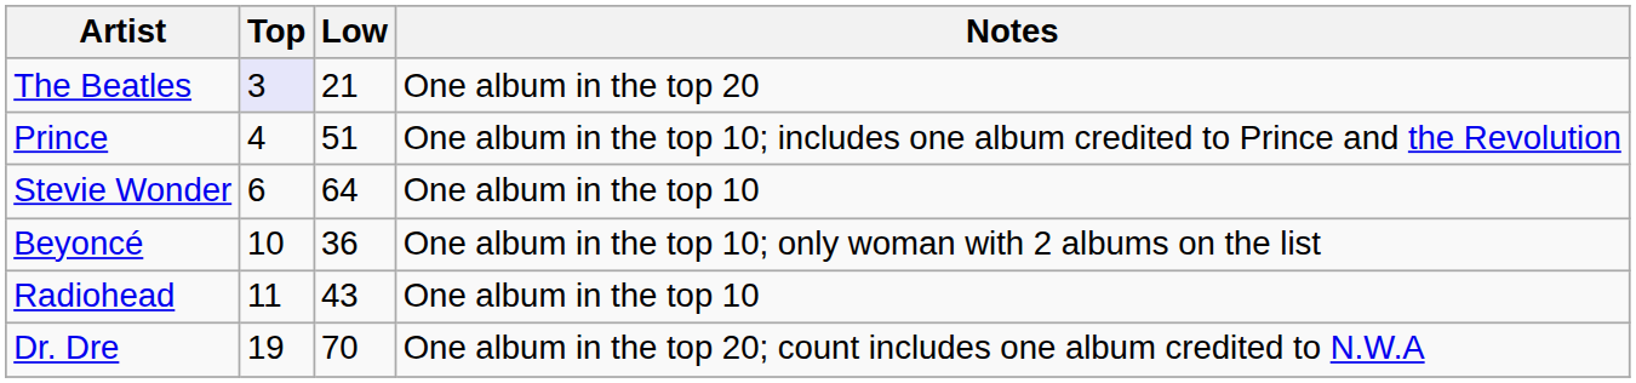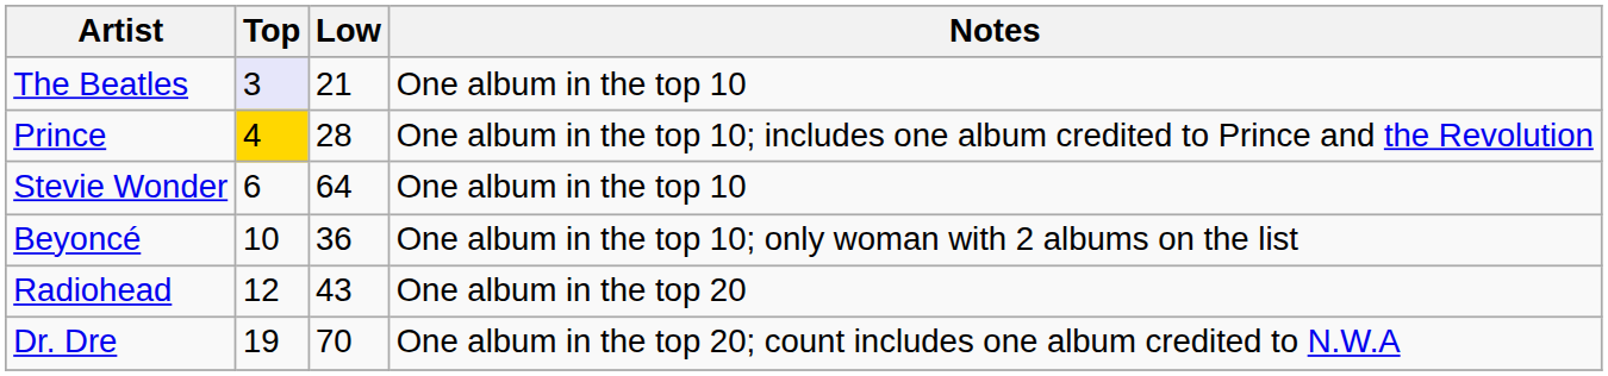 <table class="wikitable sortable">
 <tr>
 <th>Artist</th>
 <th>Top</th>
 <th>Low</th>
 <th class="unsortable">Notes</th>
 </tr>
 <tr>
 <td><a href='#'>The Beatles</a></td>
 <td style="background: lavender;">3</td>
 <td>21</td>
-<td>One album in the top 20</td>
+<td>One album in the top 10</td>
 </tr>
 <tr>
 <td><a href='#'>Prince</a></td>
-<td>4</td>
-<td>51</td>
+<td style="background: gold;">4</td>
+<td>28</td>
 <td>One album in the top 10; includes one album credited to Prince and <a href='#'>the Revolution</a></td>
 </tr>
 <tr>
 <td><a href='#'>Stevie Wonder</a></td>
 <td>6</td>
 <td>64</td>
 <td>One album in the top 10</td>
 </tr>
 <tr>
 <td><a href='#'>Beyoncé</a></td>
 <td>10</td>
 <td>36</td>
 <td>One album in the top 10; only woman with 2 albums on the list</td>
 </tr>
 <tr>
 <td><a href='#'>Radiohead</a></td>
-<td>11</td>
+<td>12</td>
 <td>43</td>
-<td>One album in the top 10</td>
+<td>One album in the top 20</td>
 </tr>
 <tr>
 <td><a href='#'>Dr. Dre</a></td>
 <td>19</td>
 <td>70</td>
 <td>One album in the top 20; count includes one album credited to <a href='#'>N.W.A</a></td>
 </tr>
 </table>
